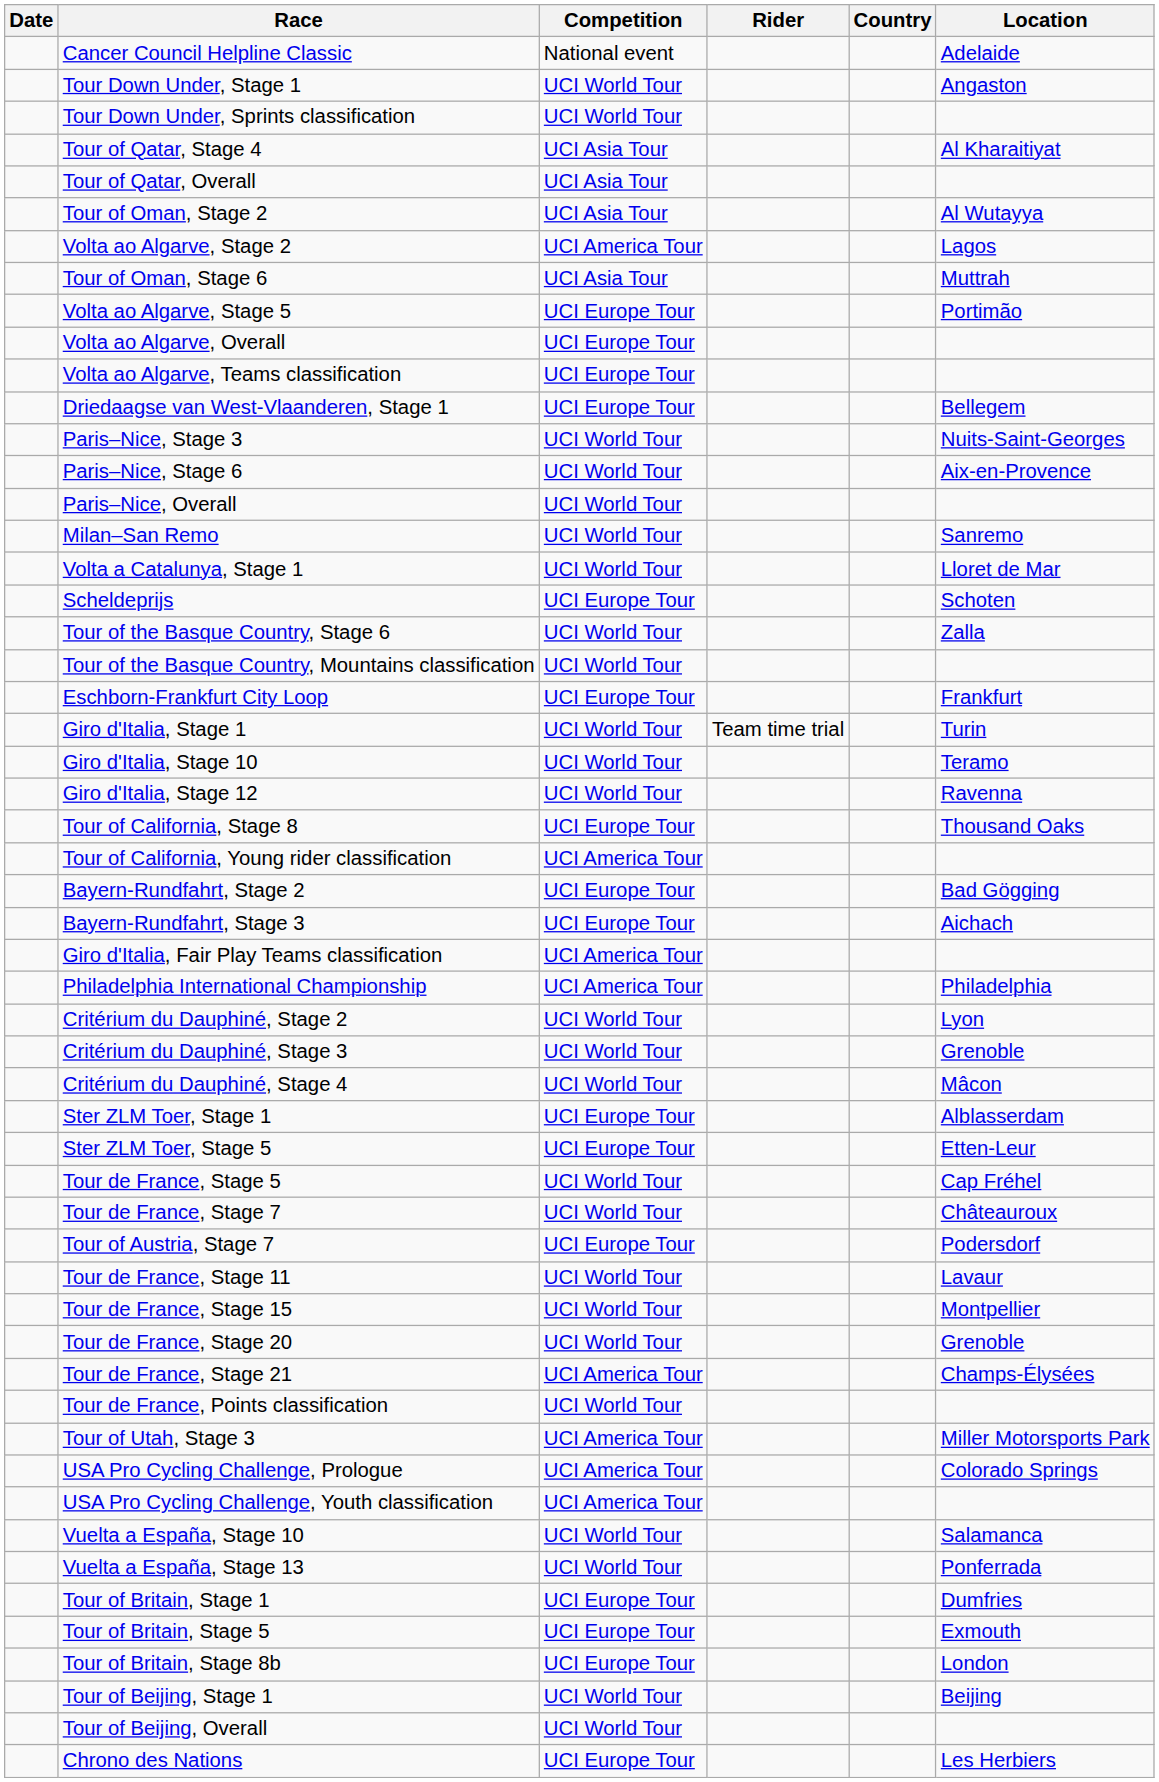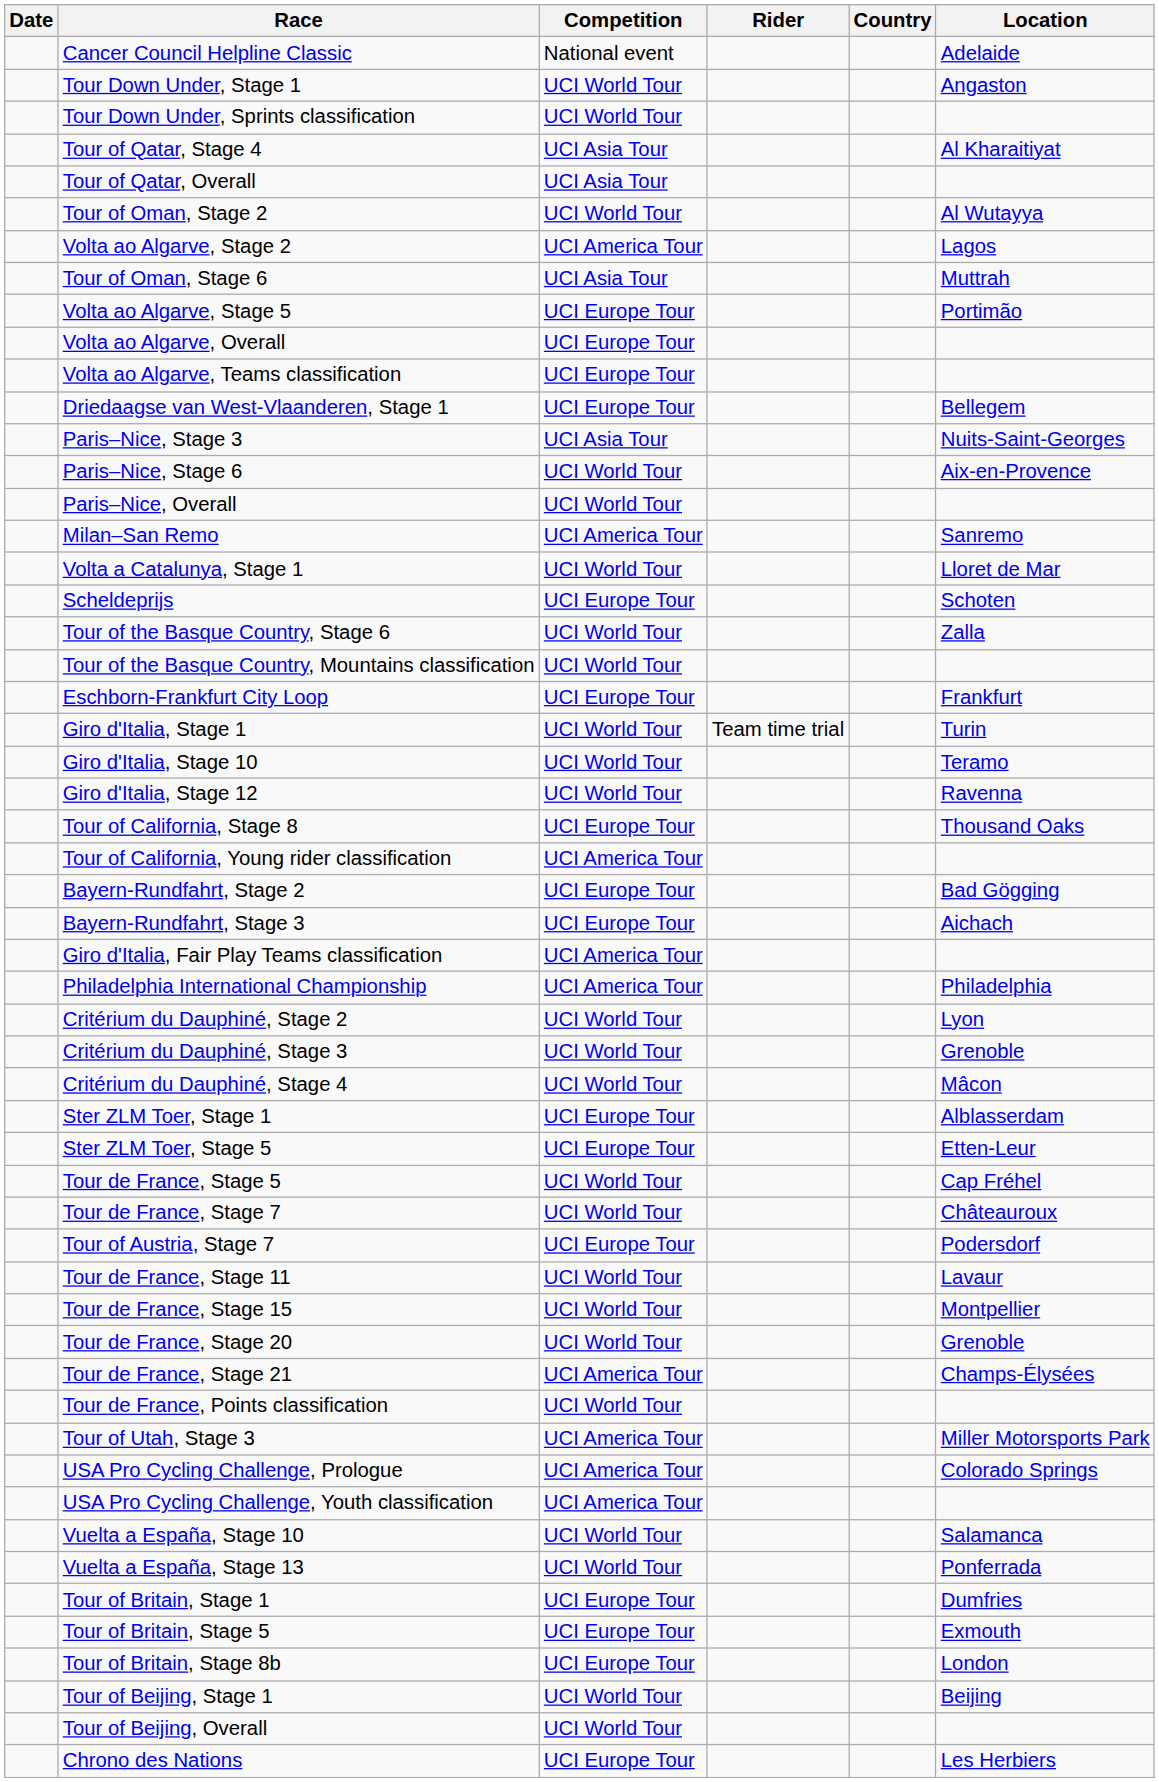 <table class="wikitable sortable">
 <tr>
 <th>Date</th>
 <th>Race</th>
 <th>Competition</th>
 <th>Rider</th>
 <th>Country</th>
 <th>Location</th>
 </tr>
 <tr>
 <td></td>
 <td><a href='#'>Cancer Council Helpline Classic</a></td>
 <td>National event</td>
 <td></td>
 <td></td>
 <td><a href='#'>Adelaide</a></td>
 </tr>
 <tr>
 <td></td>
 <td><a href='#'>Tour Down Under</a>, Stage 1</td>
 <td><a href='#'>UCI World Tour</a></td>
 <td></td>
 <td></td>
 <td><a href='#'>Angaston</a></td>
 </tr>
 <tr>
 <td></td>
 <td><a href='#'>Tour Down Under</a>, Sprints classification</td>
 <td><a href='#'>UCI World Tour</a></td>
 <td></td>
 <td></td>
 <td></td>
 </tr>
 <tr>
 <td></td>
 <td><a href='#'>Tour of Qatar</a>, Stage 4</td>
 <td><a href='#'>UCI Asia Tour</a></td>
 <td></td>
 <td></td>
 <td><a href='#'>Al Kharaitiyat</a></td>
 </tr>
 <tr>
 <td></td>
 <td><a href='#'>Tour of Qatar</a>, Overall</td>
 <td><a href='#'>UCI Asia Tour</a></td>
 <td></td>
 <td></td>
 <td></td>
 </tr>
 <tr>
 <td></td>
 <td><a href='#'>Tour of Oman</a>, Stage 2</td>
-<td><a href='#'>UCI Asia Tour</a></td>
+<td><a href='#'>UCI World Tour</a></td>
 <td></td>
 <td></td>
 <td><a href='#'>Al Wutayya</a></td>
 </tr>
 <tr>
 <td></td>
 <td><a href='#'>Volta ao Algarve</a>, Stage 2</td>
 <td><a href='#'>UCI America Tour</a></td>
 <td></td>
 <td></td>
 <td><a href='#'>Lagos</a></td>
 </tr>
 <tr>
 <td></td>
 <td><a href='#'>Tour of Oman</a>, Stage 6</td>
 <td><a href='#'>UCI Asia Tour</a></td>
 <td></td>
 <td></td>
 <td><a href='#'>Muttrah</a></td>
 </tr>
 <tr>
 <td></td>
 <td><a href='#'>Volta ao Algarve</a>, Stage 5</td>
 <td><a href='#'>UCI Europe Tour</a></td>
 <td></td>
 <td></td>
 <td><a href='#'>Portimão</a></td>
 </tr>
 <tr>
 <td></td>
 <td><a href='#'>Volta ao Algarve</a>, Overall</td>
 <td><a href='#'>UCI Europe Tour</a></td>
 <td></td>
 <td></td>
 <td></td>
 </tr>
 <tr>
 <td></td>
 <td><a href='#'>Volta ao Algarve</a>, Teams classification</td>
 <td><a href='#'>UCI Europe Tour</a></td>
 <td align="center"></td>
 <td></td>
 <td></td>
 </tr>
 <tr>
 <td></td>
 <td><a href='#'>Driedaagse van West-Vlaanderen</a>, Stage 1</td>
 <td><a href='#'>UCI Europe Tour</a></td>
 <td></td>
 <td></td>
 <td><a href='#'>Bellegem</a></td>
 </tr>
 <tr>
 <td></td>
 <td><a href='#'>Paris–Nice</a>, Stage 3</td>
-<td><a href='#'>UCI World Tour</a></td>
+<td><a href='#'>UCI Asia Tour</a></td>
 <td></td>
 <td></td>
 <td><a href='#'>Nuits-Saint-Georges</a></td>
 </tr>
 <tr>
 <td></td>
 <td><a href='#'>Paris–Nice</a>, Stage 6</td>
 <td><a href='#'>UCI World Tour</a></td>
 <td></td>
 <td></td>
 <td><a href='#'>Aix-en-Provence</a></td>
 </tr>
 <tr>
 <td></td>
 <td><a href='#'>Paris–Nice</a>, Overall</td>
 <td><a href='#'>UCI World Tour</a></td>
 <td></td>
 <td></td>
 <td></td>
 </tr>
 <tr>
 <td></td>
 <td><a href='#'>Milan–San Remo</a></td>
-<td><a href='#'>UCI World Tour</a></td>
+<td><a href='#'>UCI America Tour</a></td>
 <td></td>
 <td></td>
 <td><a href='#'>Sanremo</a></td>
 </tr>
 <tr>
 <td></td>
 <td><a href='#'>Volta a Catalunya</a>, Stage 1</td>
 <td><a href='#'>UCI World Tour</a></td>
 <td></td>
 <td></td>
 <td><a href='#'>Lloret de Mar</a></td>
 </tr>
 <tr>
 <td></td>
 <td><a href='#'>Scheldeprijs</a></td>
 <td><a href='#'>UCI Europe Tour</a></td>
 <td></td>
 <td></td>
 <td><a href='#'>Schoten</a></td>
 </tr>
 <tr>
 <td></td>
 <td><a href='#'>Tour of the Basque Country</a>, Stage 6</td>
 <td><a href='#'>UCI World Tour</a></td>
 <td></td>
 <td></td>
 <td><a href='#'>Zalla</a></td>
 </tr>
 <tr>
 <td></td>
 <td><a href='#'>Tour of the Basque Country</a>, Mountains classification</td>
 <td><a href='#'>UCI World Tour</a></td>
 <td></td>
 <td></td>
 <td></td>
 </tr>
 <tr>
 <td></td>
 <td><a href='#'>Eschborn-Frankfurt City Loop</a></td>
 <td><a href='#'>UCI Europe Tour</a></td>
 <td></td>
 <td></td>
 <td><a href='#'>Frankfurt</a></td>
 </tr>
 <tr>
 <td></td>
 <td><a href='#'>Giro d'Italia</a>, Stage 1</td>
 <td><a href='#'>UCI World Tour</a></td>
 <td>Team time trial</td>
 <td></td>
 <td><a href='#'>Turin</a></td>
 </tr>
 <tr>
 <td></td>
 <td><a href='#'>Giro d'Italia</a>, Stage 10</td>
 <td><a href='#'>UCI World Tour</a></td>
 <td></td>
 <td></td>
 <td><a href='#'>Teramo</a></td>
 </tr>
 <tr>
 <td></td>
 <td><a href='#'>Giro d'Italia</a>, Stage 12</td>
 <td><a href='#'>UCI World Tour</a></td>
 <td></td>
 <td></td>
 <td><a href='#'>Ravenna</a></td>
 </tr>
 <tr>
 <td></td>
 <td><a href='#'>Tour of California</a>, Stage 8</td>
 <td><a href='#'>UCI Europe Tour</a></td>
 <td></td>
 <td></td>
 <td><a href='#'>Thousand Oaks</a></td>
 </tr>
 <tr>
 <td></td>
 <td><a href='#'>Tour of California</a>, Young rider classification</td>
 <td><a href='#'>UCI America Tour</a></td>
 <td></td>
 <td></td>
 <td></td>
 </tr>
 <tr>
 <td></td>
 <td><a href='#'>Bayern-Rundfahrt</a>, Stage 2</td>
 <td><a href='#'>UCI Europe Tour</a></td>
 <td></td>
 <td></td>
 <td><a href='#'>Bad Gögging</a></td>
 </tr>
 <tr>
 <td></td>
 <td><a href='#'>Bayern-Rundfahrt</a>, Stage 3</td>
 <td><a href='#'>UCI Europe Tour</a></td>
 <td></td>
 <td></td>
 <td><a href='#'>Aichach</a></td>
 </tr>
 <tr>
 <td></td>
 <td><a href='#'>Giro d'Italia</a>, Fair Play Teams classification</td>
 <td><a href='#'>UCI America Tour</a></td>
 <td align="center"></td>
 <td></td>
 <td></td>
 </tr>
 <tr>
 <td></td>
 <td><a href='#'>Philadelphia International Championship</a></td>
 <td><a href='#'>UCI America Tour</a></td>
 <td></td>
 <td></td>
 <td><a href='#'>Philadelphia</a></td>
 </tr>
 <tr>
 <td></td>
 <td><a href='#'>Critérium du Dauphiné</a>, Stage 2</td>
 <td><a href='#'>UCI World Tour</a></td>
 <td></td>
 <td></td>
 <td><a href='#'>Lyon</a></td>
 </tr>
 <tr>
 <td></td>
 <td><a href='#'>Critérium du Dauphiné</a>, Stage 3</td>
 <td><a href='#'>UCI World Tour</a></td>
 <td></td>
 <td></td>
 <td><a href='#'>Grenoble</a></td>
 </tr>
 <tr>
 <td></td>
 <td><a href='#'>Critérium du Dauphiné</a>, Stage 4</td>
 <td><a href='#'>UCI World Tour</a></td>
 <td></td>
 <td></td>
 <td><a href='#'>Mâcon</a></td>
 </tr>
 <tr>
 <td></td>
 <td><a href='#'>Ster ZLM Toer</a>, Stage 1</td>
 <td><a href='#'>UCI Europe Tour</a></td>
 <td></td>
 <td></td>
 <td><a href='#'>Alblasserdam</a></td>
 </tr>
 <tr>
 <td></td>
 <td><a href='#'>Ster ZLM Toer</a>, Stage 5</td>
 <td><a href='#'>UCI Europe Tour</a></td>
 <td></td>
 <td></td>
 <td><a href='#'>Etten-Leur</a></td>
 </tr>
 <tr>
 <td></td>
 <td><a href='#'>Tour de France</a>, Stage 5</td>
 <td><a href='#'>UCI World Tour</a></td>
 <td></td>
 <td></td>
 <td><a href='#'>Cap Fréhel</a></td>
 </tr>
 <tr>
 <td></td>
 <td><a href='#'>Tour de France</a>, Stage 7</td>
 <td><a href='#'>UCI World Tour</a></td>
 <td></td>
 <td></td>
 <td><a href='#'>Châteauroux</a></td>
 </tr>
 <tr>
 <td></td>
 <td><a href='#'>Tour of Austria</a>, Stage 7</td>
 <td><a href='#'>UCI Europe Tour</a></td>
 <td></td>
 <td></td>
 <td><a href='#'>Podersdorf</a></td>
 </tr>
 <tr>
 <td></td>
 <td><a href='#'>Tour de France</a>, Stage 11</td>
 <td><a href='#'>UCI World Tour</a></td>
 <td></td>
 <td></td>
 <td><a href='#'>Lavaur</a></td>
 </tr>
 <tr>
 <td></td>
 <td><a href='#'>Tour de France</a>, Stage 15</td>
 <td><a href='#'>UCI World Tour</a></td>
 <td></td>
 <td></td>
 <td><a href='#'>Montpellier</a></td>
 </tr>
 <tr>
 <td></td>
 <td><a href='#'>Tour de France</a>, Stage 20</td>
 <td><a href='#'>UCI World Tour</a></td>
 <td></td>
 <td></td>
 <td><a href='#'>Grenoble</a></td>
 </tr>
 <tr>
 <td></td>
 <td><a href='#'>Tour de France</a>, Stage 21</td>
 <td><a href='#'>UCI America Tour</a></td>
 <td></td>
 <td></td>
 <td><a href='#'>Champs-Élysées</a></td>
 </tr>
 <tr>
 <td></td>
 <td><a href='#'>Tour de France</a>, Points classification</td>
 <td><a href='#'>UCI World Tour</a></td>
 <td></td>
 <td></td>
 <td></td>
 </tr>
 <tr>
 <td></td>
 <td><a href='#'>Tour of Utah</a>, Stage 3</td>
 <td><a href='#'>UCI America Tour</a></td>
 <td></td>
 <td></td>
 <td><a href='#'>Miller Motorsports Park</a></td>
 </tr>
 <tr>
 <td></td>
 <td><a href='#'>USA Pro Cycling Challenge</a>, Prologue</td>
 <td><a href='#'>UCI America Tour</a></td>
 <td></td>
 <td></td>
 <td><a href='#'>Colorado Springs</a></td>
 </tr>
 <tr>
 <td></td>
 <td><a href='#'>USA Pro Cycling Challenge</a>, Youth classification</td>
 <td><a href='#'>UCI America Tour</a></td>
 <td></td>
 <td></td>
 <td></td>
 </tr>
 <tr>
 <td></td>
 <td><a href='#'>Vuelta a España</a>, Stage 10</td>
 <td><a href='#'>UCI World Tour</a></td>
 <td></td>
 <td></td>
 <td><a href='#'>Salamanca</a></td>
 </tr>
 <tr>
 <td></td>
 <td><a href='#'>Vuelta a España</a>, Stage 13</td>
 <td><a href='#'>UCI World Tour</a></td>
 <td></td>
 <td></td>
 <td><a href='#'>Ponferrada</a></td>
 </tr>
 <tr>
 <td></td>
 <td><a href='#'>Tour of Britain</a>, Stage 1</td>
 <td><a href='#'>UCI Europe Tour</a></td>
 <td></td>
 <td></td>
 <td><a href='#'>Dumfries</a></td>
 </tr>
 <tr>
 <td></td>
 <td><a href='#'>Tour of Britain</a>, Stage 5</td>
 <td><a href='#'>UCI Europe Tour</a></td>
 <td></td>
 <td></td>
 <td><a href='#'>Exmouth</a></td>
 </tr>
 <tr>
 <td></td>
 <td><a href='#'>Tour of Britain</a>, Stage 8b</td>
 <td><a href='#'>UCI Europe Tour</a></td>
 <td></td>
 <td></td>
 <td><a href='#'>London</a></td>
 </tr>
 <tr>
 <td></td>
 <td><a href='#'>Tour of Beijing</a>, Stage 1</td>
 <td><a href='#'>UCI World Tour</a></td>
 <td></td>
 <td></td>
 <td><a href='#'>Beijing</a></td>
 </tr>
 <tr>
 <td></td>
 <td><a href='#'>Tour of Beijing</a>, Overall</td>
 <td><a href='#'>UCI World Tour</a></td>
 <td></td>
 <td></td>
 <td></td>
 </tr>
 <tr>
 <td></td>
 <td><a href='#'>Chrono des Nations</a></td>
 <td><a href='#'>UCI Europe Tour</a></td>
 <td></td>
 <td></td>
 <td><a href='#'>Les Herbiers</a></td>
 </tr>
 </table>
